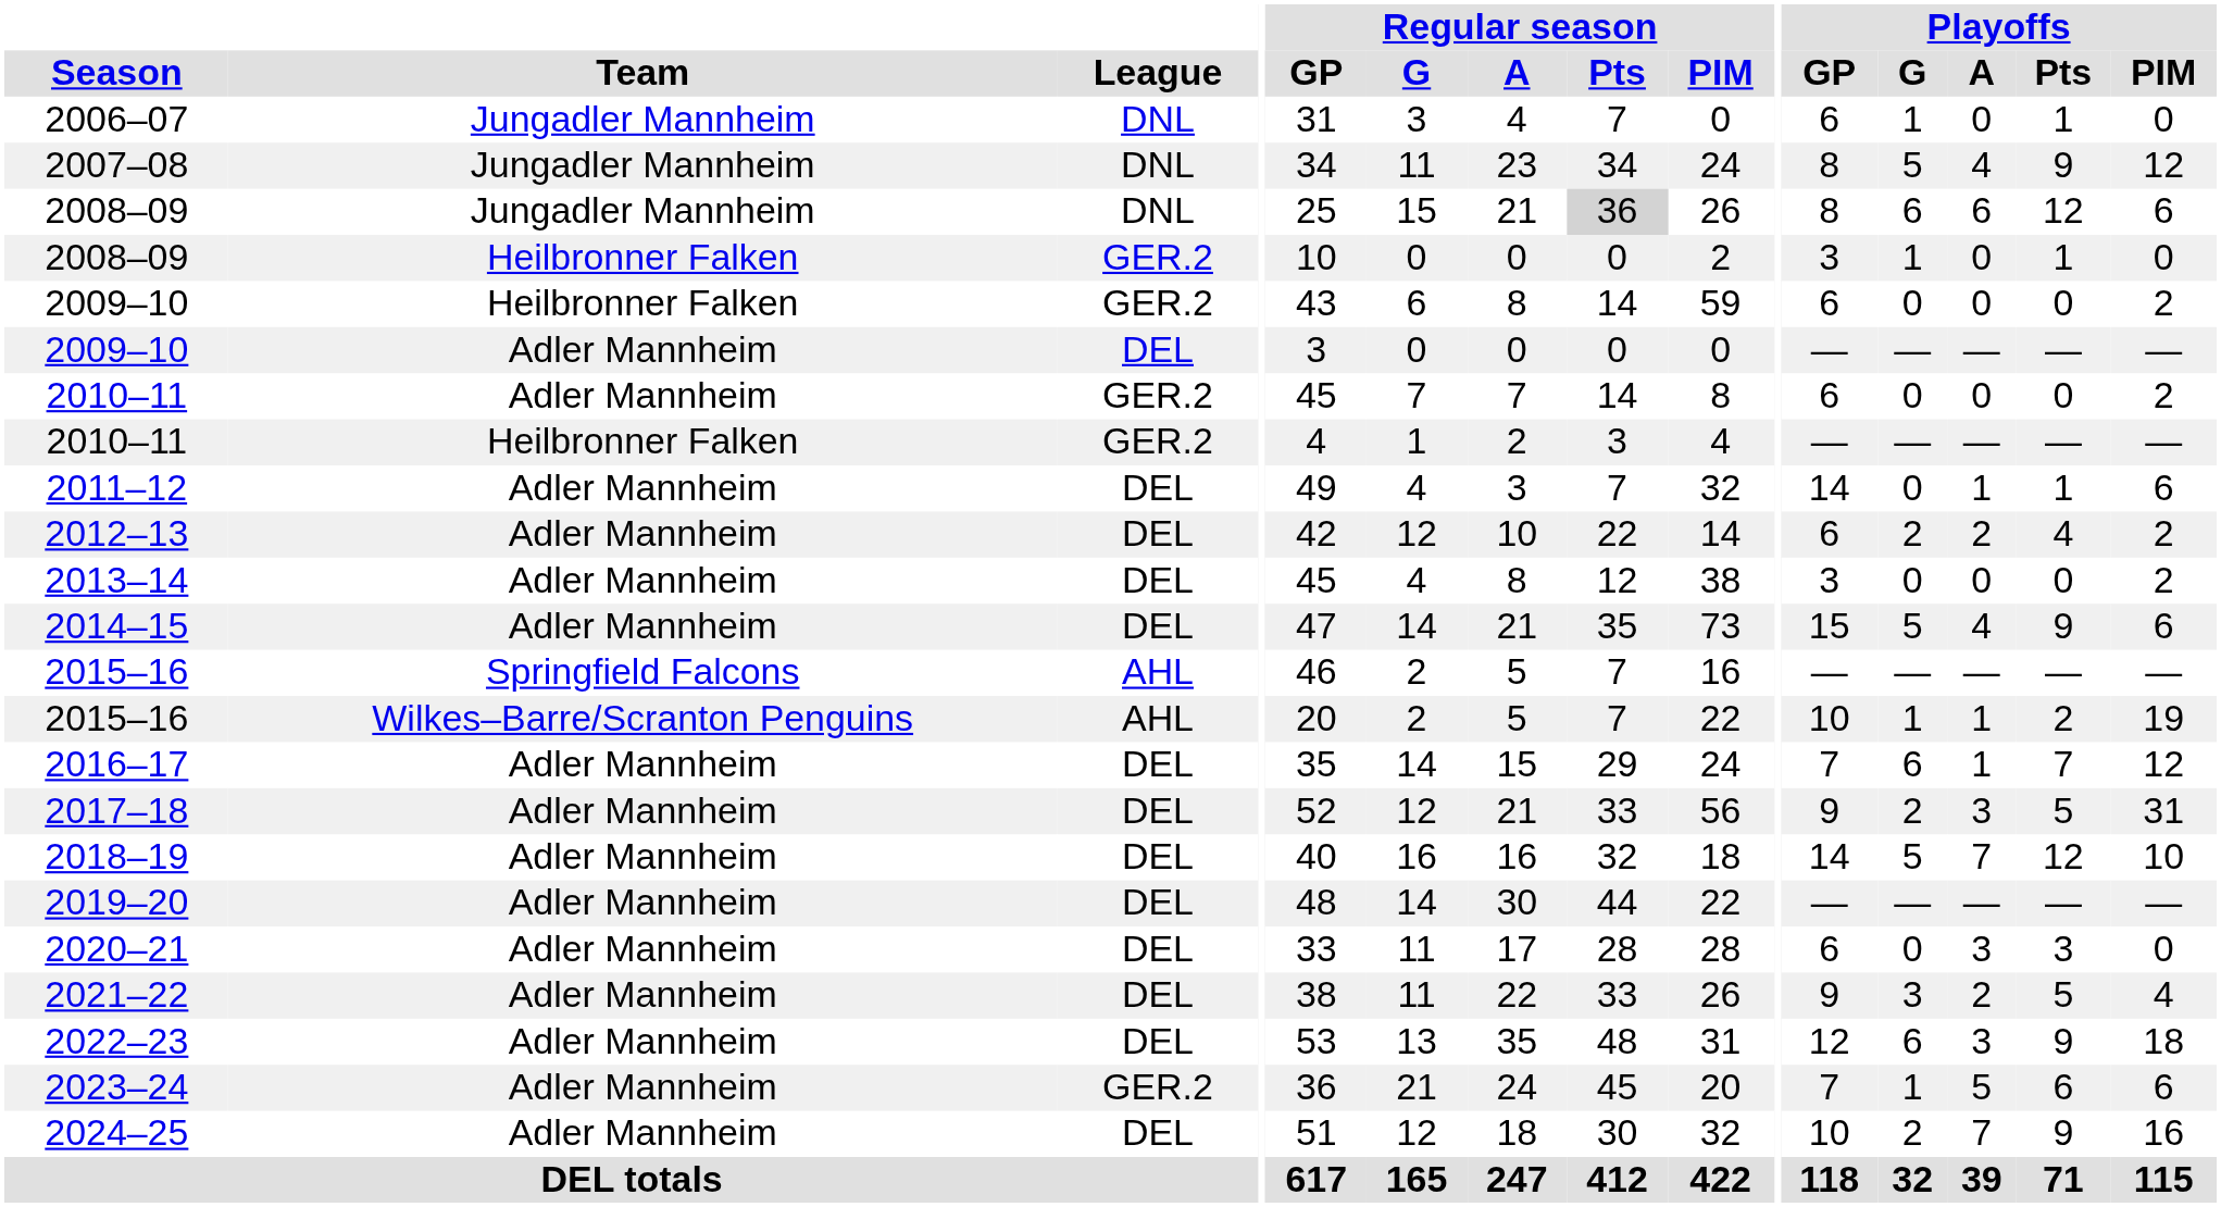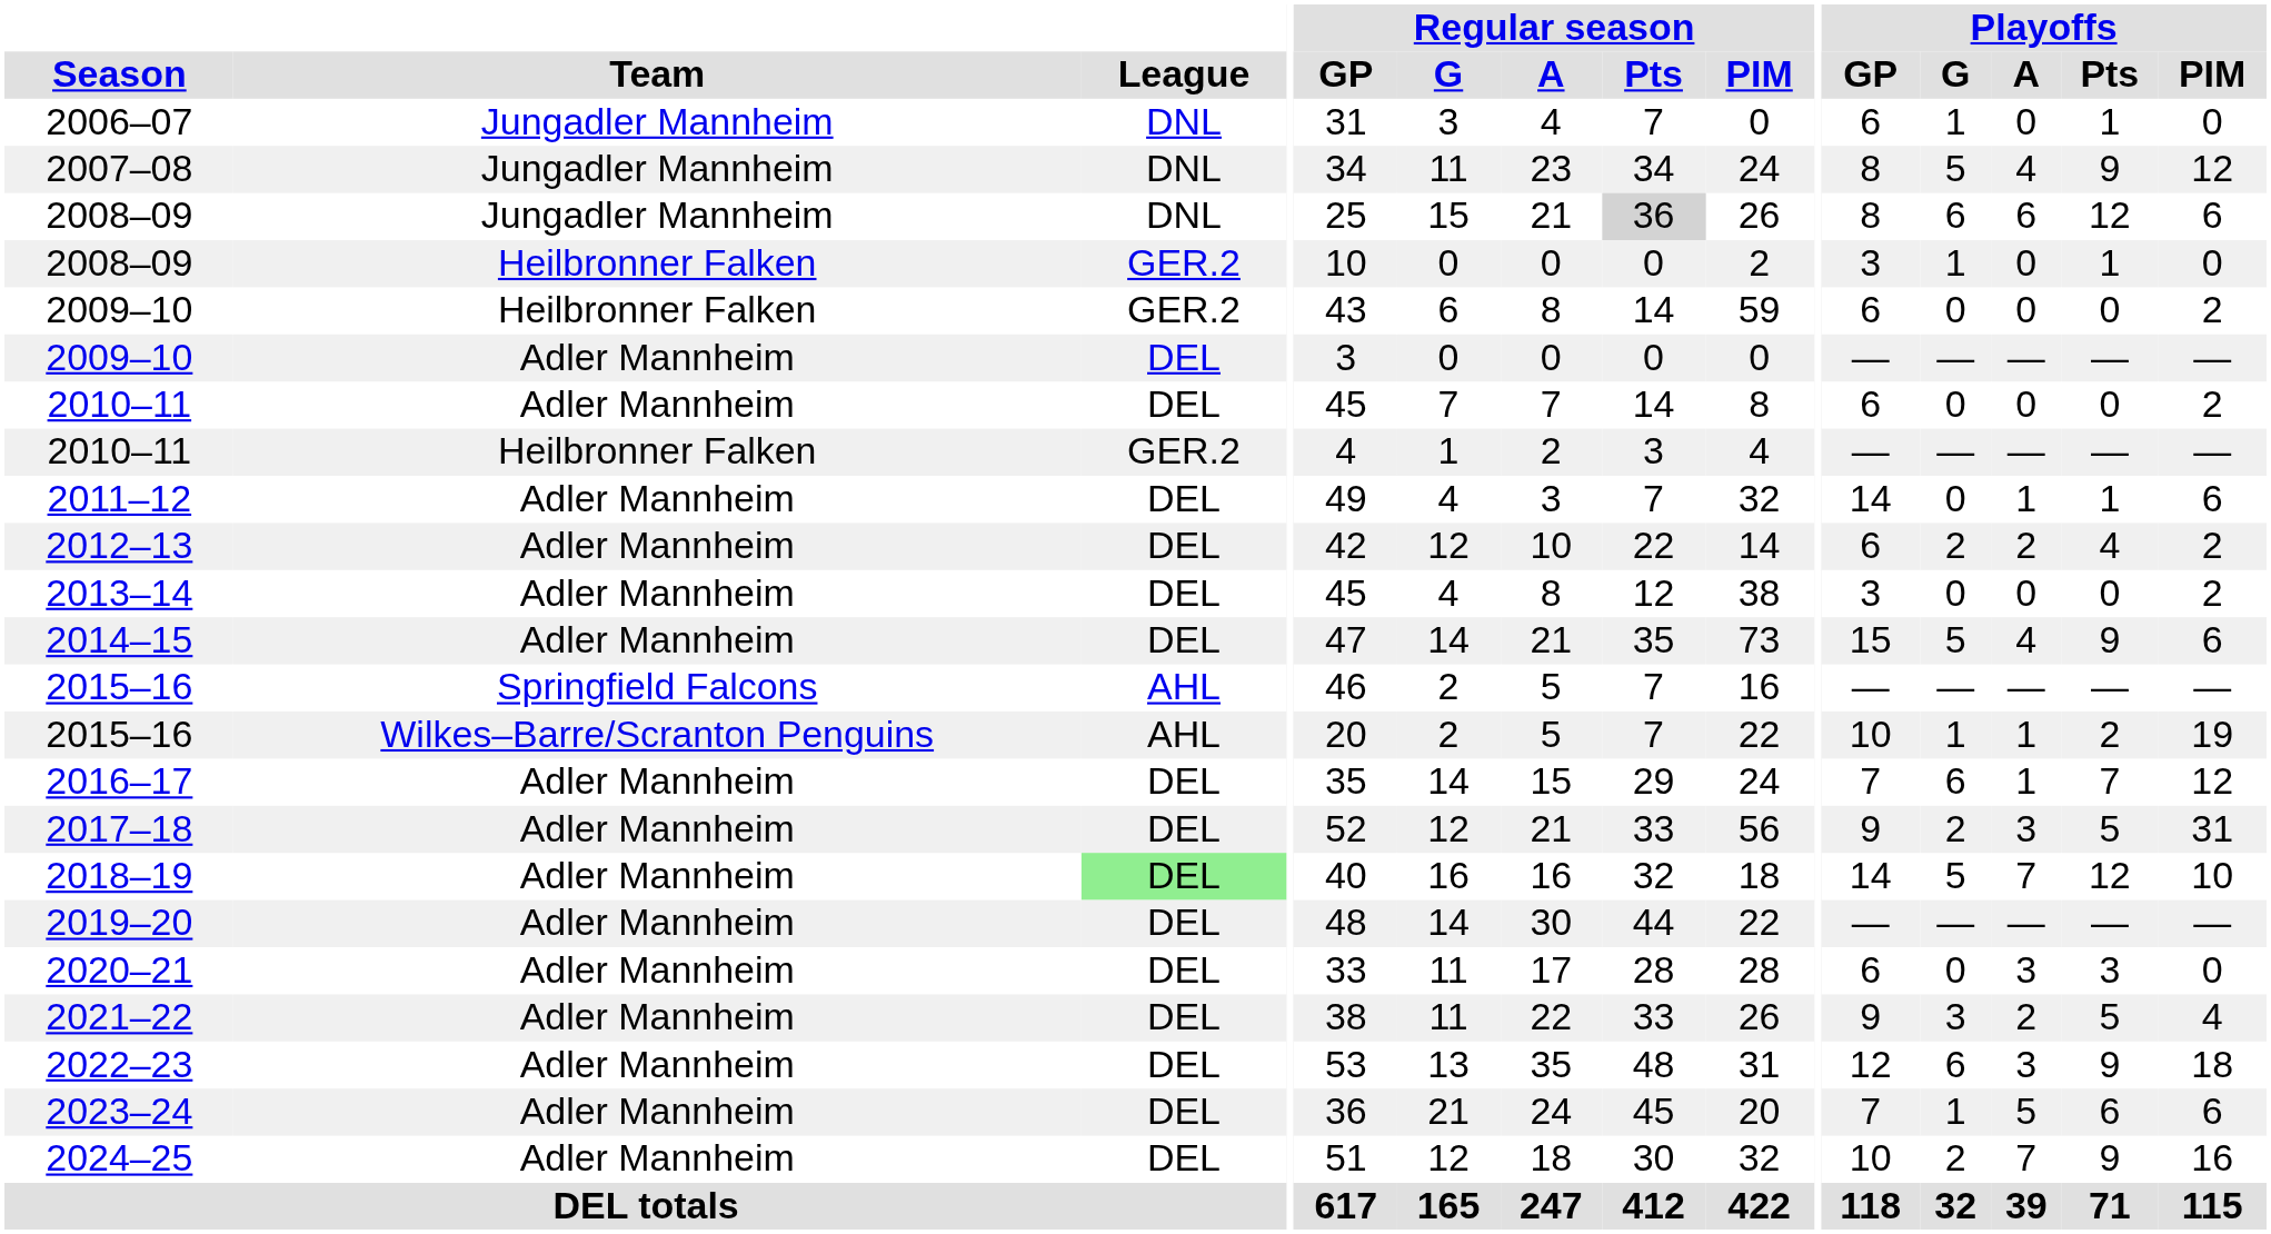 <table border="0" cellpadding="1" cellspacing="0" style="text-align:center; width:60em">
 <tr bgcolor="#e0e0e0">
 <th colspan="3" bgcolor="#ffffff"></th>
 <th rowspan="100" bgcolor="#ffffff"></th>
 <th colspan="5"><a href='#'>Regular season</a></th>
 <th rowspan="100" bgcolor="#ffffff"></th>
 <th colspan="5"><a href='#'>Playoffs</a></th>
 </tr>
 <tr bgcolor="#e0e0e0">
 <th><a href='#'>Season</a></th>
 <th>Team</th>
 <th>League</th>
 <th>GP</th>
 <th><a href='#'>G</a></th>
 <th><a href='#'>A</a></th>
 <th><a href='#'>Pts</a></th>
 <th><a href='#'>PIM</a></th>
 <th>GP</th>
 <th>G</th>
 <th>A</th>
 <th>Pts</th>
 <th>PIM</th>
 </tr>
 <tr>
 <td>2006–07</td>
 <td><a href='#'>Jungadler Mannheim</a></td>
 <td><a href='#'>DNL</a></td>
 <td>31</td>
 <td>3</td>
 <td>4</td>
 <td>7</td>
 <td>0</td>
 <td>6</td>
 <td>1</td>
 <td>0</td>
 <td>1</td>
 <td>0</td>
 </tr>
 <tr bgcolor="#f0f0f0">
 <td>2007–08</td>
 <td>Jungadler Mannheim</td>
 <td>DNL</td>
 <td>34</td>
 <td>11</td>
 <td>23</td>
 <td>34</td>
 <td>24</td>
 <td>8</td>
 <td>5</td>
 <td>4</td>
 <td>9</td>
 <td>12</td>
 </tr>
 <tr>
 <td>2008–09</td>
 <td>Jungadler Mannheim</td>
 <td>DNL</td>
 <td>25</td>
 <td>15</td>
 <td>21</td>
 <td style="background: lightgrey;">36</td>
 <td>26</td>
 <td>8</td>
 <td>6</td>
 <td>6</td>
 <td>12</td>
 <td>6</td>
 </tr>
 <tr bgcolor="#f0f0f0">
 <td>2008–09</td>
 <td><a href='#'>Heilbronner Falken</a></td>
 <td><a href='#'>GER.2</a></td>
 <td>10</td>
 <td>0</td>
 <td>0</td>
 <td>0</td>
 <td>2</td>
 <td>3</td>
 <td>1</td>
 <td>0</td>
 <td>1</td>
 <td>0</td>
 </tr>
 <tr>
 <td>2009–10</td>
 <td>Heilbronner Falken</td>
 <td>GER.2</td>
 <td>43</td>
 <td>6</td>
 <td>8</td>
 <td>14</td>
 <td>59</td>
 <td>6</td>
 <td>0</td>
 <td>0</td>
 <td>0</td>
 <td>2</td>
 </tr>
 <tr bgcolor="#f0f0f0">
 <td><a href='#'>2009–10</a></td>
 <td>Adler Mannheim</td>
 <td><a href='#'>DEL</a></td>
 <td>3</td>
 <td>0</td>
 <td>0</td>
 <td>0</td>
 <td>0</td>
 <td>—</td>
 <td>—</td>
 <td>—</td>
 <td>—</td>
 <td>—</td>
 </tr>
 <tr>
 <td><a href='#'>2010–11</a></td>
 <td>Adler Mannheim</td>
-<td>GER.2</td>
+<td>DEL</td>
 <td>45</td>
 <td>7</td>
 <td>7</td>
 <td>14</td>
 <td>8</td>
 <td>6</td>
 <td>0</td>
 <td>0</td>
 <td>0</td>
 <td>2</td>
 </tr>
 <tr bgcolor="#f0f0f0">
 <td>2010–11</td>
 <td>Heilbronner Falken</td>
 <td>GER.2</td>
 <td>4</td>
 <td>1</td>
 <td>2</td>
 <td>3</td>
 <td>4</td>
 <td>—</td>
 <td>—</td>
 <td>—</td>
 <td>—</td>
 <td>—</td>
 </tr>
 <tr>
 <td><a href='#'>2011–12</a></td>
 <td>Adler Mannheim</td>
 <td>DEL</td>
 <td>49</td>
 <td>4</td>
 <td>3</td>
 <td>7</td>
 <td>32</td>
 <td>14</td>
 <td>0</td>
 <td>1</td>
 <td>1</td>
 <td>6</td>
 </tr>
 <tr bgcolor="#f0f0f0">
 <td><a href='#'>2012–13</a></td>
 <td>Adler Mannheim</td>
 <td>DEL</td>
 <td>42</td>
 <td>12</td>
 <td>10</td>
 <td>22</td>
 <td>14</td>
 <td>6</td>
 <td>2</td>
 <td>2</td>
 <td>4</td>
 <td>2</td>
 </tr>
 <tr>
 <td><a href='#'>2013–14</a></td>
 <td>Adler Mannheim</td>
 <td>DEL</td>
 <td>45</td>
 <td>4</td>
 <td>8</td>
 <td>12</td>
 <td>38</td>
 <td>3</td>
 <td>0</td>
 <td>0</td>
 <td>0</td>
 <td>2</td>
 </tr>
 <tr bgcolor="#f0f0f0">
 <td><a href='#'>2014–15</a></td>
 <td>Adler Mannheim</td>
 <td>DEL</td>
 <td>47</td>
 <td>14</td>
 <td>21</td>
 <td>35</td>
 <td>73</td>
 <td>15</td>
 <td>5</td>
 <td>4</td>
 <td>9</td>
 <td>6</td>
 </tr>
 <tr>
 <td><a href='#'>2015–16</a></td>
 <td><a href='#'>Springfield Falcons</a></td>
 <td><a href='#'>AHL</a></td>
 <td>46</td>
 <td>2</td>
 <td>5</td>
 <td>7</td>
 <td>16</td>
 <td>—</td>
 <td>—</td>
 <td>—</td>
 <td>—</td>
 <td>—</td>
 </tr>
 <tr bgcolor="#f0f0f0">
 <td>2015–16</td>
 <td><a href='#'>Wilkes–Barre/Scranton Penguins</a></td>
 <td>AHL</td>
 <td>20</td>
 <td>2</td>
 <td>5</td>
 <td>7</td>
 <td>22</td>
 <td>10</td>
 <td>1</td>
 <td>1</td>
 <td>2</td>
 <td>19</td>
 </tr>
 <tr>
 <td><a href='#'>2016–17</a></td>
 <td>Adler Mannheim</td>
 <td>DEL</td>
 <td>35</td>
 <td>14</td>
 <td>15</td>
 <td>29</td>
 <td>24</td>
 <td>7</td>
 <td>6</td>
 <td>1</td>
 <td>7</td>
 <td>12</td>
 </tr>
 <tr bgcolor="#f0f0f0">
 <td><a href='#'>2017–18</a></td>
 <td>Adler Mannheim</td>
 <td>DEL</td>
 <td>52</td>
 <td>12</td>
 <td>21</td>
 <td>33</td>
 <td>56</td>
 <td>9</td>
 <td>2</td>
 <td>3</td>
 <td>5</td>
 <td>31</td>
 </tr>
 <tr>
 <td><a href='#'>2018–19</a></td>
 <td>Adler Mannheim</td>
-<td>DEL</td>
+<td style="background: lightgreen;">DEL</td>
 <td>40</td>
 <td>16</td>
 <td>16</td>
 <td>32</td>
 <td>18</td>
 <td>14</td>
 <td>5</td>
 <td>7</td>
 <td>12</td>
 <td>10</td>
 </tr>
 <tr bgcolor="#f0f0f0">
 <td><a href='#'>2019–20</a></td>
 <td>Adler Mannheim</td>
 <td>DEL</td>
 <td>48</td>
 <td>14</td>
 <td>30</td>
 <td>44</td>
 <td>22</td>
 <td>—</td>
 <td>—</td>
 <td>—</td>
 <td>—</td>
 <td>—</td>
 </tr>
 <tr>
 <td><a href='#'>2020–21</a></td>
 <td>Adler Mannheim</td>
 <td>DEL</td>
 <td>33</td>
 <td>11</td>
 <td>17</td>
 <td>28</td>
 <td>28</td>
 <td>6</td>
 <td>0</td>
 <td>3</td>
 <td>3</td>
 <td>0</td>
 </tr>
 <tr bgcolor="#f0f0f0">
 <td><a href='#'>2021–22</a></td>
 <td>Adler Mannheim</td>
 <td>DEL</td>
 <td>38</td>
 <td>11</td>
 <td>22</td>
 <td>33</td>
 <td>26</td>
 <td>9</td>
 <td>3</td>
 <td>2</td>
 <td>5</td>
 <td>4</td>
 </tr>
 <tr>
 <td><a href='#'>2022–23</a></td>
 <td>Adler Mannheim</td>
 <td>DEL</td>
 <td>53</td>
 <td>13</td>
 <td>35</td>
 <td>48</td>
 <td>31</td>
 <td>12</td>
 <td>6</td>
 <td>3</td>
 <td>9</td>
 <td>18</td>
 </tr>
 <tr bgcolor="#f0f0f0">
 <td><a href='#'>2023–24</a></td>
 <td>Adler Mannheim</td>
-<td>GER.2</td>
+<td>DEL</td>
 <td>36</td>
 <td>21</td>
 <td>24</td>
 <td>45</td>
 <td>20</td>
 <td>7</td>
 <td>1</td>
 <td>5</td>
 <td>6</td>
 <td>6</td>
 </tr>
 <tr>
 <td><a href='#'>2024–25</a></td>
 <td>Adler Mannheim</td>
 <td>DEL</td>
 <td>51</td>
 <td>12</td>
 <td>18</td>
 <td>30</td>
 <td>32</td>
 <td>10</td>
 <td>2</td>
 <td>7</td>
 <td>9</td>
 <td>16</td>
 </tr>
 <tr bgcolor="#e0e0e0">
 <th colspan="3">DEL totals</th>
 <th>617</th>
 <th>165</th>
 <th>247</th>
 <th>412</th>
 <th>422</th>
 <th>118</th>
 <th>32</th>
 <th>39</th>
 <th>71</th>
 <th>115</th>
 </tr>
 </table>
